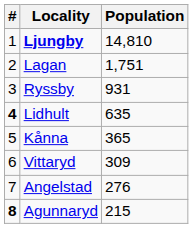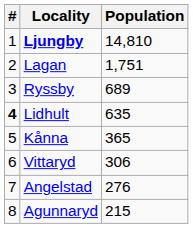 <table class="wikitable">
 <tr>
 <th>#</th>
 <th>Locality</th>
 <th>Population</th>
 </tr>
 <tr>
 <td>1</td>
 <td><strong><a href='#'>Ljungby</a></strong></td>
 <td>14,810</td>
 </tr>
 <tr>
 <td>2</td>
 <td><a href='#'>Lagan</a></td>
 <td>1,751</td>
 </tr>
 <tr>
 <td>3</td>
 <td><a href='#'>Ryssby</a></td>
-<td>931</td>
+<td>689</td>
 </tr>
 <tr>
 <td><strong>4</strong></td>
 <td><a href='#'>Lidhult</a></td>
 <td>635</td>
 </tr>
 <tr>
 <td>5</td>
 <td><a href='#'>Kånna</a></td>
 <td>365</td>
 </tr>
 <tr>
 <td>6</td>
 <td><a href='#'>Vittaryd</a></td>
-<td>309</td>
+<td>306</td>
 </tr>
 <tr>
 <td>7</td>
 <td><a href='#'>Angelstad</a></td>
 <td>276</td>
 </tr>
 <tr>
-<td><strong>8</strong></td>
+<td>8</td>
 <td><a href='#'>Agunnaryd</a></td>
 <td>215</td>
 </tr>
 </table>
